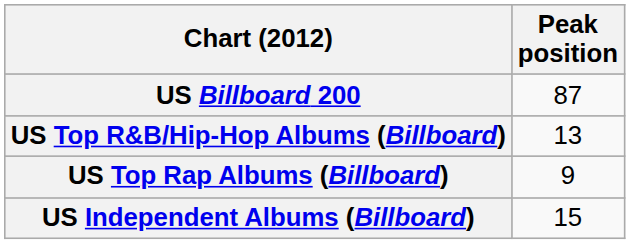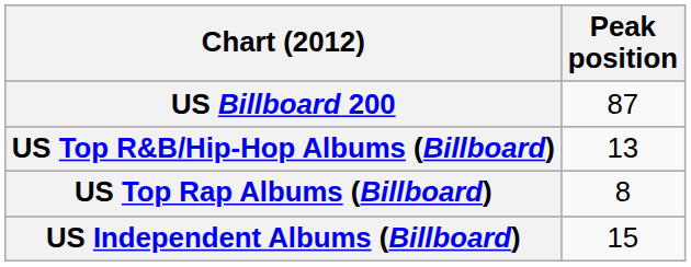 <table class="wikitable sortable plainrowheaders" style="text-align:center">
 <tr>
 <th scope="col">Chart (2012)</th>
 <th scope="col">Peak<br>position</th>
 </tr>
 <tr>
 <th scope="row">US <a href='#'><em>Billboard</em> 200</a></th>
 <td>87</td>
 </tr>
 <tr>
 <th scope="row">US <a href='#'>Top R&B/Hip-Hop Albums</a> (<em><a href='#'>Billboard</a></em>)</th>
 <td>13</td>
 </tr>
 <tr>
 <th scope="row">US <a href='#'>Top Rap Albums</a> (<em><a href='#'>Billboard</a></em>)</th>
-<td>9</td>
+<td>8</td>
 </tr>
 <tr>
 <th scope="row">US <a href='#'>Independent Albums</a> (<em><a href='#'>Billboard</a></em>)</th>
 <td>15</td>
 </tr>
 </table>
